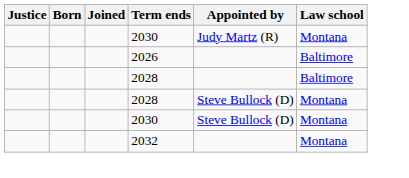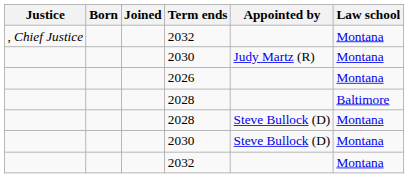 <table class="wikitable sortable">
 <tr>
 <th>Justice</th>
 <th>Born</th>
 <th>Joined</th>
 <th>Term ends</th>
 <th>Appointed by</th>
 <th>Law school</th>
+</tr>
+<tr>
+<td>, <em>Chief Justice</em></td>
+<td></td>
+<td></td>
+<td>2032</td>
+<td></td>
+<td><a href='#'>Montana</a></td>
 </tr>
 <tr>
 <td></td>
 <td></td>
 <td></td>
 <td>2030</td>
 <td><a href='#'>Judy Martz</a> (R)</td>
 <td><a href='#'>Montana</a></td>
 </tr>
 <tr>
 <td></td>
 <td></td>
 <td></td>
 <td>2026</td>
 <td></td>
-<td><a href='#'>Baltimore</a></td>
+<td><a href='#'>Montana</a></td>
 </tr>
 <tr>
 <td></td>
 <td></td>
 <td></td>
 <td>2028</td>
 <td></td>
 <td><a href='#'>Baltimore</a></td>
 </tr>
 <tr>
 <td></td>
 <td></td>
 <td></td>
 <td>2028</td>
 <td><a href='#'>Steve Bullock</a> (D)</td>
 <td><a href='#'>Montana</a></td>
 </tr>
 <tr>
 <td></td>
 <td></td>
 <td></td>
 <td>2030</td>
 <td><a href='#'>Steve Bullock</a> (D)</td>
 <td><a href='#'>Montana</a></td>
 </tr>
 <tr>
 <td></td>
 <td></td>
 <td></td>
 <td>2032</td>
 <td></td>
 <td><a href='#'>Montana</a></td>
 </tr>
 </table>
